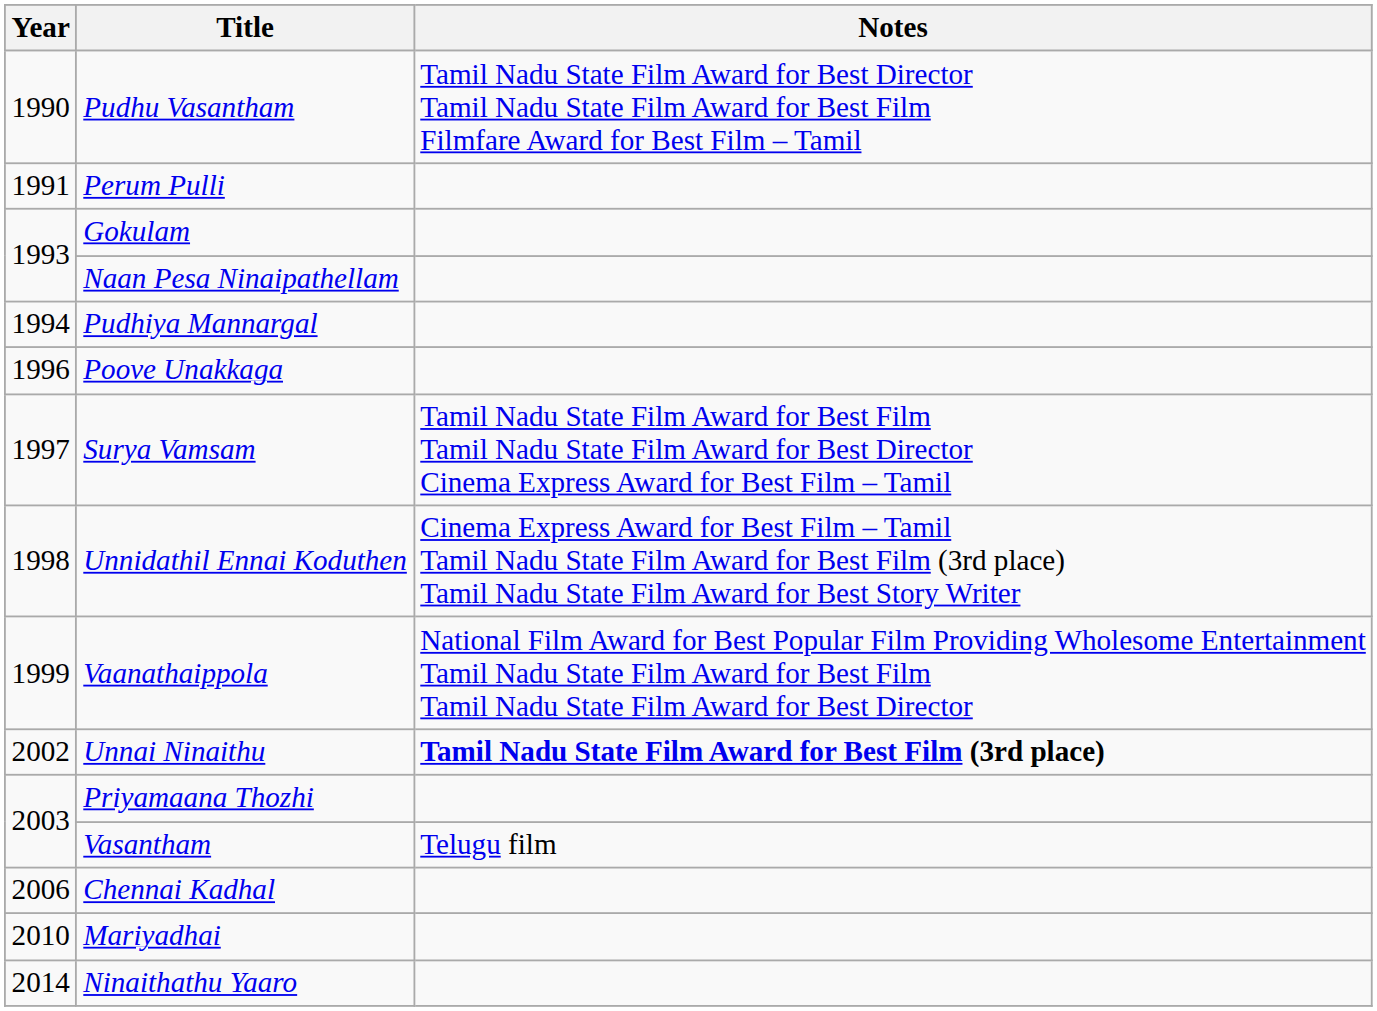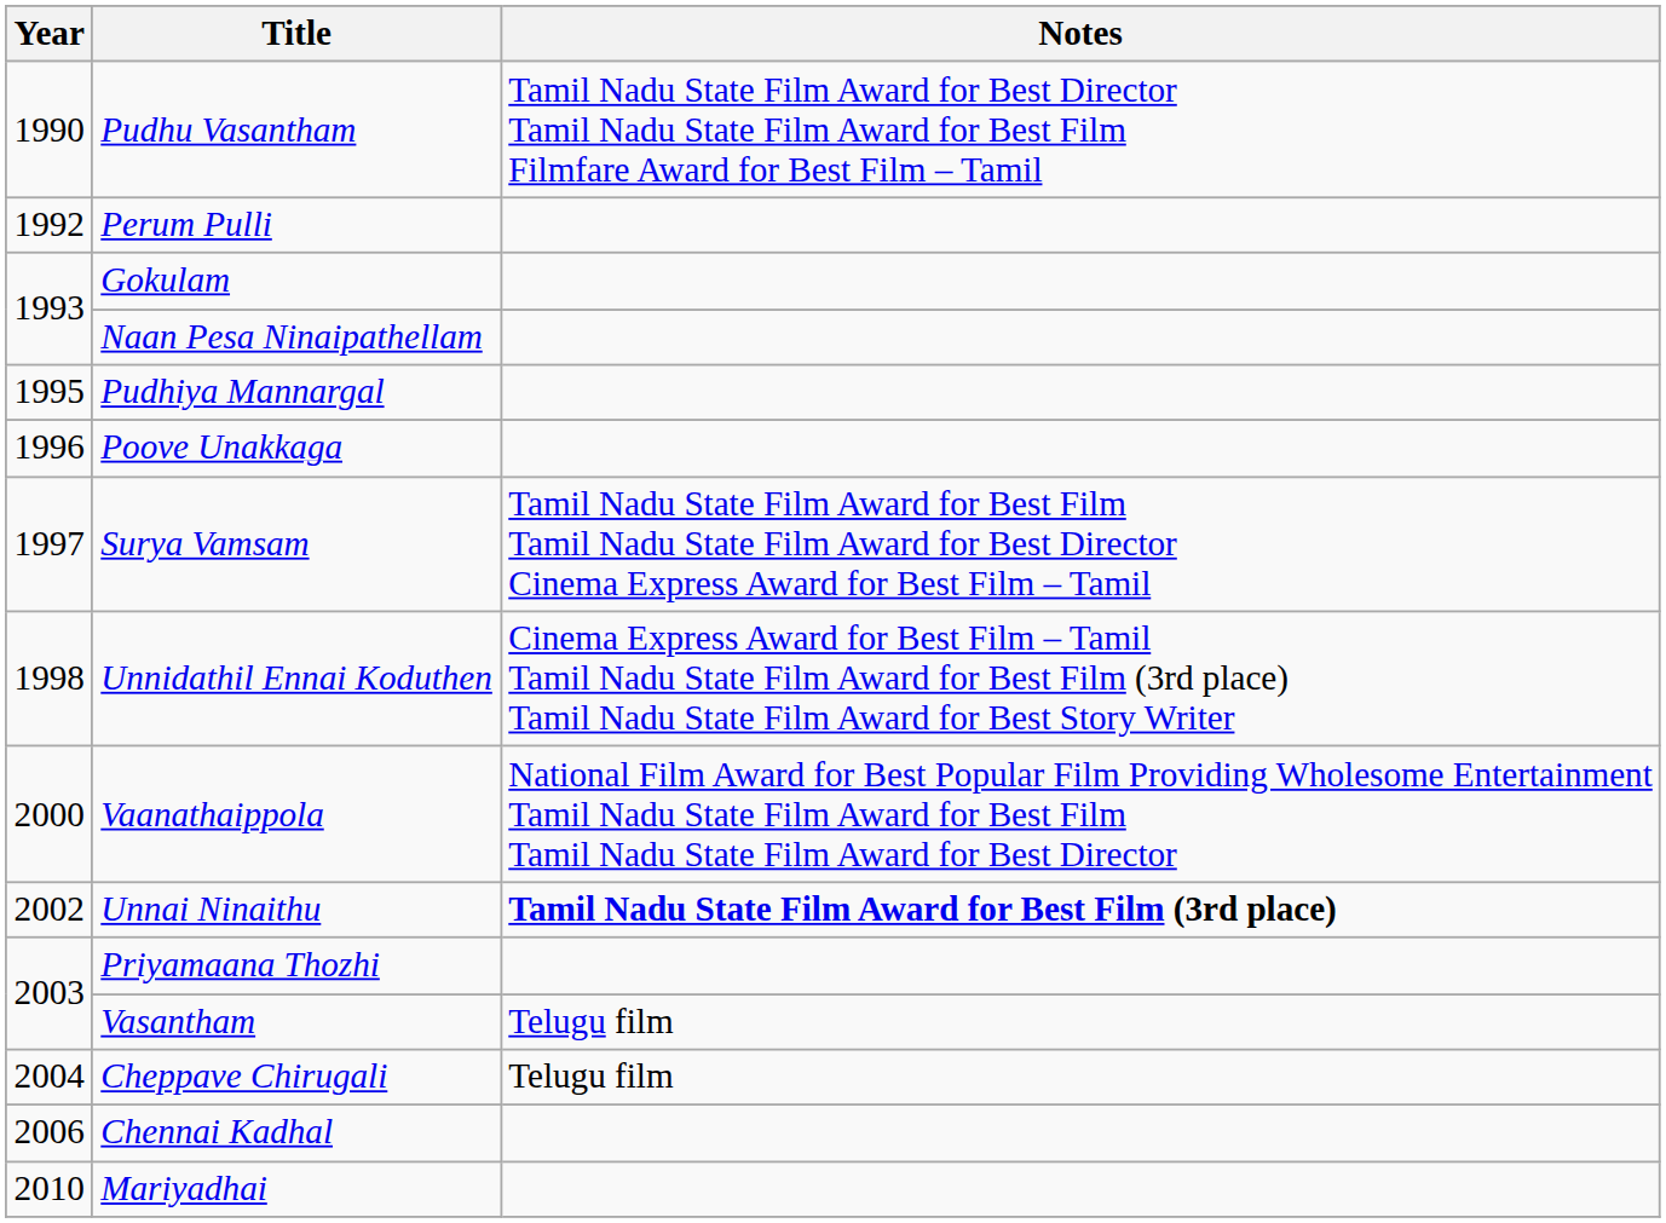 <table class="wikitable">
 <tr style="background:#CCC; text-align:center;">
 <th>Year</th>
 <th>Title</th>
 <th>Notes</th>
 </tr>
 <tr>
 <td>1990</td>
 <td><em><a href='#'>Pudhu Vasantham</a></em></td>
 <td><a href='#'>Tamil Nadu State Film Award for Best Director</a><br><a href='#'>Tamil Nadu State Film Award for Best Film</a><br><a href='#'>Filmfare Award for Best Film – Tamil</a></td>
 </tr>
 <tr>
-<td>1991</td>
+<td>1992</td>
 <td><em><a href='#'>Perum Pulli</a></em></td>
 <td></td>
 </tr>
 <tr>
 <td rowspan=2>1993</td>
 <td><em><a href='#'>Gokulam</a></em></td>
 <td></td>
 </tr>
 <tr>
 <td><em><a href='#'>Naan Pesa Ninaipathellam</a></em></td>
 <td></td>
 </tr>
 <tr>
-<td>1994</td>
+<td>1995</td>
 <td><em><a href='#'>Pudhiya Mannargal</a></em></td>
 <td></td>
 </tr>
 <tr>
 <td>1996</td>
 <td><em><a href='#'>Poove Unakkaga</a></em></td>
 <td></td>
 </tr>
 <tr>
 <td>1997</td>
 <td><em><a href='#'>Surya Vamsam</a></em></td>
 <td><a href='#'>Tamil Nadu State Film Award for Best Film</a><br><a href='#'>Tamil Nadu State Film Award for Best Director</a><br><a href='#'>Cinema Express Award for Best Film – Tamil</a></td>
 </tr>
 <tr>
 <td>1998</td>
 <td><em><a href='#'>Unnidathil Ennai Koduthen</a></em></td>
 <td><a href='#'>Cinema Express Award for Best Film – Tamil</a><br><a href='#'>Tamil Nadu State Film Award for Best Film</a> (3rd place)<br><a href='#'>Tamil Nadu State Film Award for Best Story Writer</a></td>
 </tr>
 <tr>
-<td>1999</td>
+<td>2000</td>
 <td><em><a href='#'>Vaanathaippola</a></em></td>
 <td><a href='#'>National Film Award for Best Popular Film Providing Wholesome Entertainment</a><br><a href='#'>Tamil Nadu State Film Award for Best Film</a><br><a href='#'>Tamil Nadu State Film Award for Best Director</a></td>
 </tr>
 <tr>
 <td>2002</td>
 <td><em><a href='#'>Unnai Ninaithu</a></em></td>
 <td><strong><a href='#'>Tamil Nadu State Film Award for Best Film</a> (3rd place)</strong></td>
 </tr>
 <tr>
 <td rowspan=2>2003</td>
 <td><em><a href='#'>Priyamaana Thozhi</a></em></td>
 <td></td>
 </tr>
 <tr>
 <td><em><a href='#'>Vasantham</a></em></td>
 <td><a href='#'>Telugu</a> film</td>
 </tr>
 <tr>
+<td>2004</td>
+<td><em><a href='#'>Cheppave Chirugali</a></em></td>
+<td>Telugu film</td>
+</tr>
+<tr>
 <td>2006</td>
 <td><em><a href='#'>Chennai Kadhal</a></em></td>
 <td></td>
 </tr>
 <tr>
 <td>2010</td>
 <td><em><a href='#'>Mariyadhai</a></em></td>
 <td></td>
 </tr>
-<tr>
-<td>2014</td>
-<td><em><a href='#'>Ninaithathu Yaaro</a></em></td>
-<td></td>
-</tr>
 </table>
